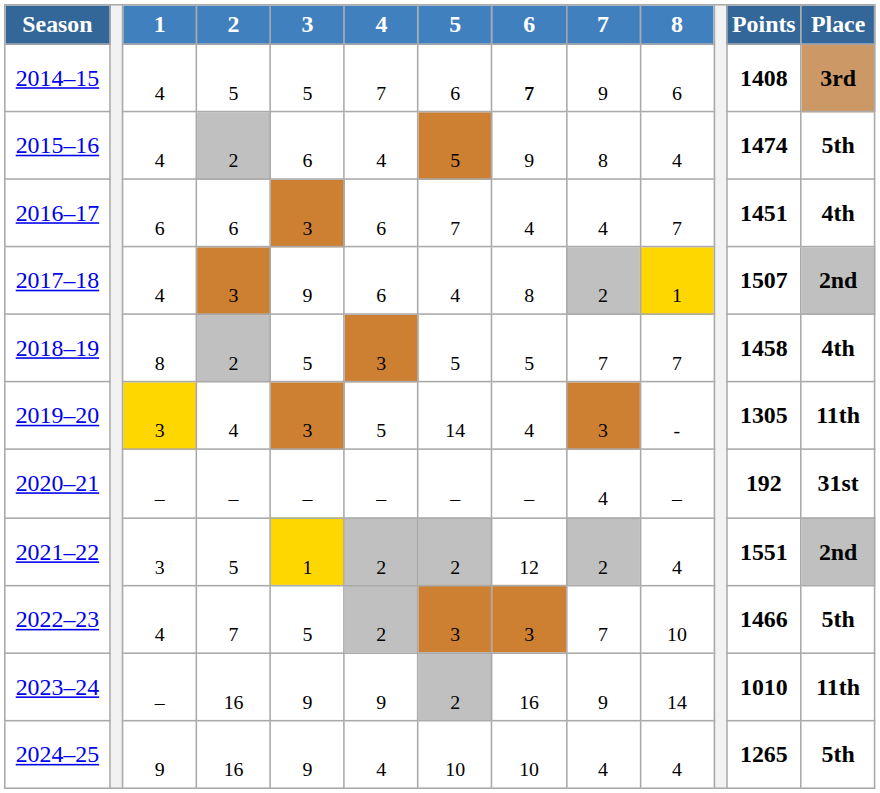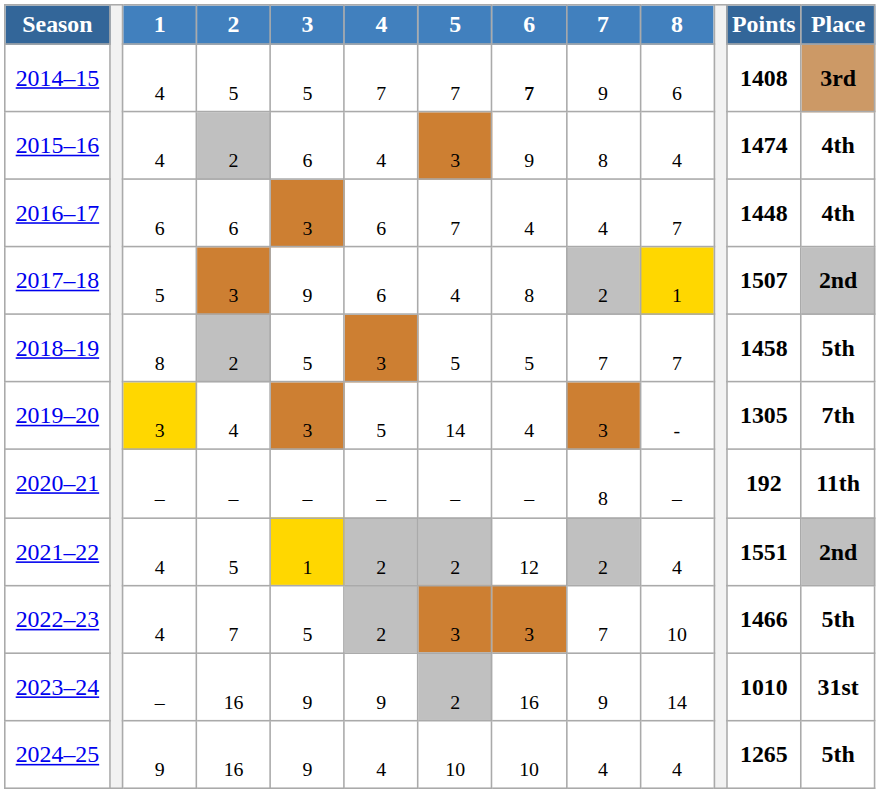 <table class="wikitable" style="font-size:95%; text-align:center; border:grey solid 1px; border-collapse:collapse; background:#ffffff;">
 <tr>
 <th style="background-color:#369; color:white; width:60px">Season</th>
 <th rowspan="12" width="1px"></th>
 <th style="background-color:#4180be; color:white; width:40px">1</th>
 <th style="background-color:#4180be; color:white; width:40px">2</th>
 <th style="background-color:#4180be; color:white; width:40px">3</th>
 <th style="background-color:#4180be; color:white; width:40px">4</th>
 <th style="background-color:#4180be; color:white; width:40px">5</th>
 <th style="background-color:#4180be; color:white; width:40px">6</th>
 <th style="background-color:#4180be; color:white; width:40px">7</th>
 <th style="background-color:#4180be; color:white; width:40px">8</th>
 <th rowspan="12" width="1px"></th>
 <th style="background-color:#369; color:white; width:40px">Points</th>
 <th style="background-color:#369; color:white; width:40px">Place</th>
 </tr>
 <tr>
 <td><a href='#'>2014–15</a></td>
 <td><br><small>4</small></td>
 <td><br><small>5</small></td>
 <td><br><small>5</small></td>
 <td><br><small>7</small></td>
-<td><br><small>6</small></td>
+<td><br><small>7</small></td>
 <td><strong><br><small>7</small></strong></td>
 <td><br><small>9</small></td>
 <td><br><small>6</small></td>
 <td><strong>1408</strong></td>
 <td style="background:#CC9966;"><strong>3rd</strong></td>
 </tr>
 <tr>
 <td><a href='#'>2015–16</a></td>
 <td><br><small>4</small></td>
 <td style="background:silver;"><br><small>2</small></td>
 <td><br><small>6</small></td>
 <td><br><small>4</small></td>
-<td style="background:#CD7F32;"><br><small>5</small></td>
+<td style="background:#CD7F32;"><br><small>3</small></td>
 <td><br><small>9</small></td>
 <td><br><small>8</small></td>
 <td><br><small>4</small></td>
 <td><strong>1474</strong></td>
-<td><strong>5th</strong></td>
+<td><strong>4th</strong></td>
 </tr>
 <tr>
 <td><a href='#'>2016–17</a></td>
 <td><br><small>6</small></td>
 <td><br><small>6</small></td>
 <td style="background:#CD7F32;"><br><small>3</small></td>
 <td><br><small>6</small></td>
 <td><br><small>7</small></td>
 <td><br><small>4</small></td>
 <td><br><small>4</small></td>
 <td><br><small>7</small></td>
-<td><strong>1451</strong></td>
+<td><strong>1448</strong></td>
 <td><strong>4th</strong></td>
 </tr>
 <tr>
 <td><a href='#'>2017–18</a></td>
-<td><br><small>4</small></td>
+<td><br><small>5</small></td>
 <td style="background:#CD7F32;"><br><small>3</small></td>
 <td><br><small>9</small></td>
 <td><br><small>6</small></td>
 <td><br><small>4</small></td>
 <td><br><small>8</small></td>
 <td style="background:silver;"><br><small>2</small></td>
 <td style="background:gold;"><br><small>1</small></td>
 <td><strong>1507</strong></td>
 <td style="background:silver;"><strong>2nd</strong></td>
 </tr>
 <tr>
 <td><a href='#'>2018–19</a></td>
 <td><br><small>8</small></td>
 <td style="background:silver;"><br><small>2</small></td>
 <td><br><small>5</small></td>
 <td style="background:#CD7F32;"><br><small>3</small></td>
 <td><br><small>5</small></td>
 <td><br><small>5</small></td>
 <td><br><small>7</small></td>
 <td><br><small>7</small></td>
 <td><strong>1458</strong></td>
-<td><strong>4th</strong></td>
+<td><strong>5th</strong></td>
 </tr>
 <tr>
 <td><a href='#'>2019–20</a></td>
 <td style="background:gold;"><br><small>3</small></td>
 <td><br><small>4</small></td>
 <td style="background:#CD7F32;"><br><small>3</small></td>
 <td><br><small>5</small></td>
 <td><br><small>14</small></td>
 <td><br><small>4</small></td>
 <td style="background:#CD7F32;"><br><small>3</small></td>
 <td><br><small>-</small></td>
 <td><strong>1305</strong></td>
-<td><strong>11th</strong></td>
+<td><strong>7th</strong></td>
 </tr>
 <tr>
 <td><a href='#'>2020–21</a></td>
 <td><br><small>–</small></td>
 <td><br><small>–</small></td>
 <td><br><small>–</small></td>
 <td><br><small>–</small></td>
 <td><br><small>–</small></td>
 <td><br><small>–</small></td>
-<td><br><small>4</small></td>
+<td><br><small>8</small></td>
 <td><br><small>–</small></td>
 <td><strong>192</strong></td>
-<td><strong>31st</strong></td>
+<td><strong>11th</strong></td>
 </tr>
 <tr>
 <td><a href='#'>2021–22</a></td>
-<td><br><small>3</small></td>
+<td><br><small>4</small></td>
 <td><br><small>5</small></td>
 <td style="background:gold;"><br><small>1</small></td>
 <td style="background:silver;"><br><small>2</small></td>
 <td style="background:silver;"><br><small>2</small></td>
 <td><br><small>12</small></td>
 <td style="background:silver;"><br><small>2</small></td>
 <td><br><small>4</small></td>
 <td><strong>1551</strong></td>
 <td style="background:silver"><strong>2nd</strong></td>
 </tr>
 <tr>
 <td><a href='#'>2022–23</a></td>
 <td><br><small>4</small></td>
 <td><br><small>7</small></td>
 <td><br><small>5</small></td>
 <td style="background:silver;"><br><small>2</small></td>
 <td style="background:#CD7F32;"><br><small>3</small></td>
 <td style="background:#CD7F32;"><br><small>3</small></td>
 <td><br><small>7</small></td>
 <td><br><small>10</small></td>
 <td><strong>1466</strong></td>
 <td><strong>5th</strong></td>
 </tr>
 <tr>
 <td><a href='#'>2023–24</a></td>
 <td><br><small>–</small></td>
 <td><br><small>16</small></td>
 <td><br><small>9</small></td>
 <td><br><small>9</small></td>
 <td style="background:silver"><br><small>2</small></td>
 <td><br><small>16</small></td>
 <td><br><small>9</small></td>
 <td><br><small>14</small></td>
 <td><strong>1010</strong></td>
-<td><strong>11th</strong></td>
+<td><strong>31st</strong></td>
 </tr>
 <tr>
 <td><a href='#'>2024–25</a></td>
 <td><br><small>9</small></td>
 <td><br><small>16</small></td>
 <td><br><small>9</small></td>
 <td><br><small>4</small></td>
 <td><br><small>10</small></td>
 <td><br><small>10</small></td>
 <td><br><small>4</small></td>
 <td><br><small>4</small></td>
 <td><strong>1265</strong></td>
 <td><strong>5th</strong></td>
 </tr>
 </table>
